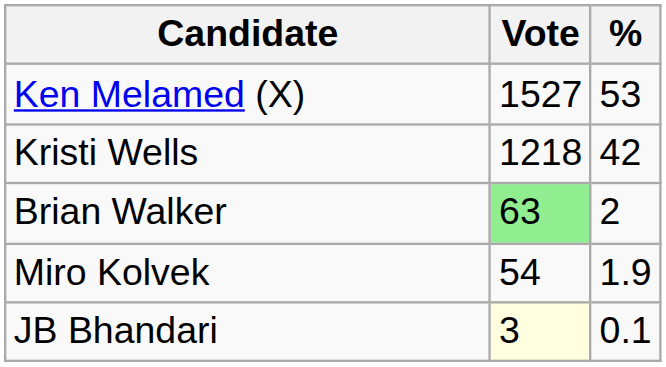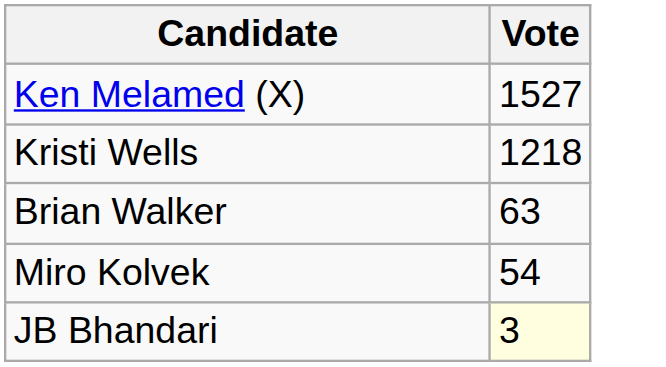 <table class="wikitable">
 <tr>
 <th bgcolor="#DDDDFF" width="200px">Candidate</th>
 <th bgcolor="#DDDDFF">Vote</th>
-<th bgcolor="#DDDDFF">%</th>
 </tr>
 <tr>
 <td><a href='#'>Ken Melamed</a> (X)</td>
 <td>1527</td>
-<td>53</td>
 </tr>
 <tr>
 <td>Kristi Wells</td>
 <td>1218</td>
-<td>42</td>
 </tr>
 <tr>
 <td>Brian Walker</td>
-<td style="background: lightgreen;">63</td>
-<td>2</td>
+<td>63</td>
 </tr>
 <tr>
 <td>Miro Kolvek</td>
 <td>54</td>
-<td>1.9</td>
 </tr>
 <tr>
 <td>JB Bhandari</td>
 <td style="background: lightyellow;">3</td>
-<td>0.1</td>
 </tr>
 </table>
